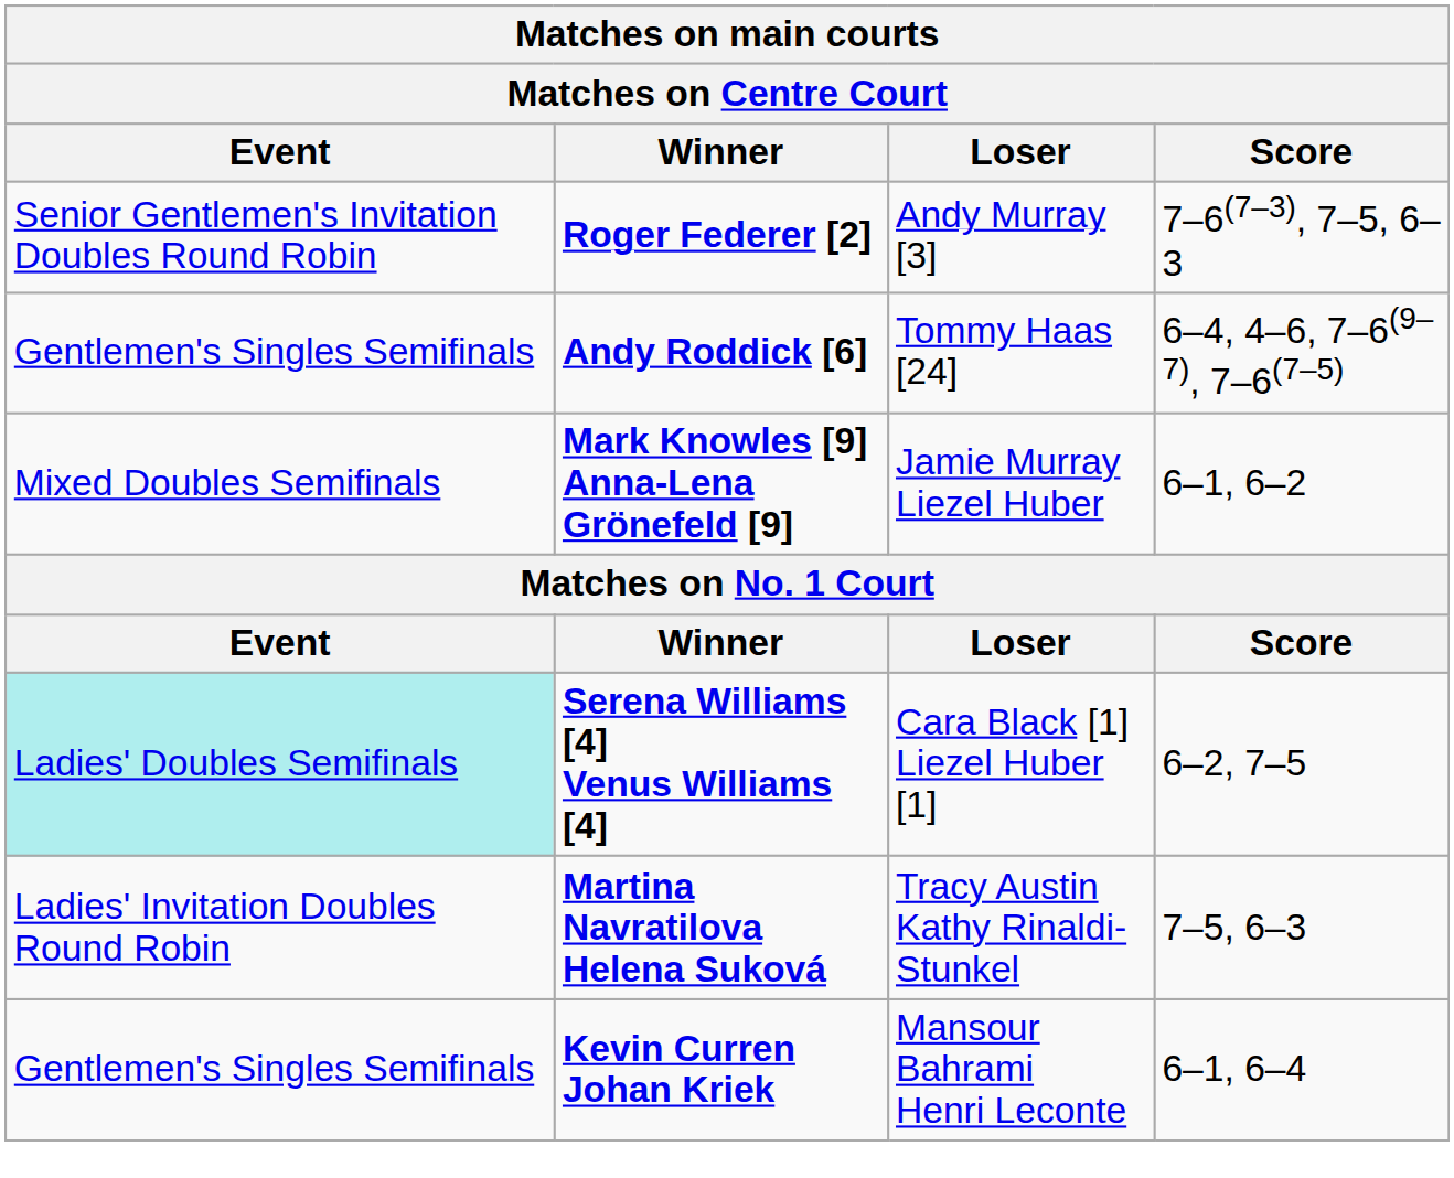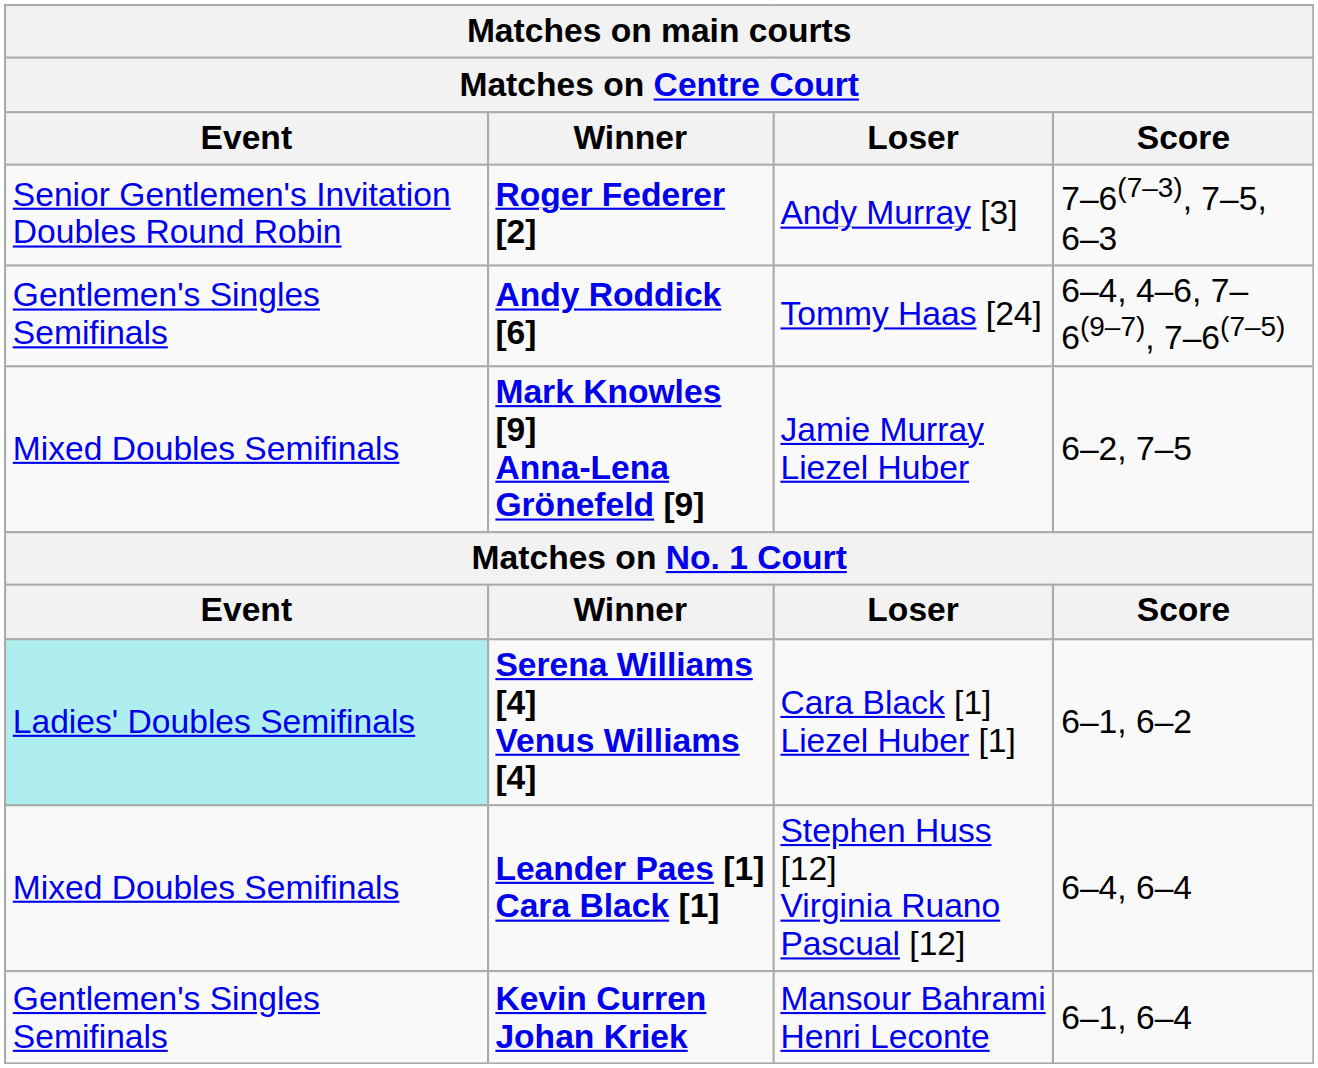 <table class="wikitable collapsible uncollapsed" style="margin:auto;">
 <tr>
 <th colspan="4" style="white-space:nowrap;">Matches on main courts</th>
 </tr>
 <tr>
 <th colspan="4">Matches on <a href='#'>Centre Court</a></th>
 </tr>
 <tr>
 <th>Event</th>
 <th>Winner</th>
 <th>Loser</th>
 <th>Score</th>
 </tr>
 <tr>
 <td><a href='#'>Senior Gentlemen's Invitation Doubles Round Robin</a></td>
 <td> <strong><a href='#'>Roger Federer</a> [2]</strong></td>
 <td> <a href='#'>Andy Murray</a> [3]</td>
 <td>7–6<sup>(7–3)</sup>, 7–5, 6–3</td>
 </tr>
 <tr>
 <td><a href='#'>Gentlemen's Singles Semifinals</a></td>
 <td> <strong><a href='#'>Andy Roddick</a> [6]</strong></td>
 <td> <a href='#'>Tommy Haas</a> [24]</td>
 <td>6–4, 4–6, 7–6<sup>(9–7)</sup>, 7–6<sup>(7–5)</sup></td>
 </tr>
 <tr>
 <td><a href='#'>Mixed Doubles Semifinals</a></td>
 <td> <strong><a href='#'>Mark Knowles</a> [9]</strong><br> <strong><a href='#'>Anna-Lena Grönefeld</a> [9]</strong></td>
 <td> <a href='#'>Jamie Murray</a><br> <a href='#'>Liezel Huber</a></td>
-<td>6–1, 6–2</td>
+<td>6–2, 7–5</td>
 </tr>
 <tr>
 <th colspan="4">Matches on <a href='#'>No. 1 Court</a></th>
 </tr>
 <tr>
 <th>Event</th>
 <th>Winner</th>
 <th>Loser</th>
 <th>Score</th>
 </tr>
 <tr>
 <td style="background: paleturquoise;"><a href='#'>Ladies' Doubles Semifinals</a></td>
 <td> <strong><a href='#'>Serena Williams</a> [4]</strong><br> <strong><a href='#'>Venus Williams</a> [4]</strong></td>
 <td> <a href='#'>Cara Black</a> [1]<br> <a href='#'>Liezel Huber</a> [1]</td>
-<td>6–2, 7–5</td>
+<td>6–1, 6–2</td>
 </tr>
 <tr>
-<td><a href='#'>Ladies' Invitation Doubles Round Robin</a></td>
-<td> <strong><a href='#'>Martina Navratilova</a></strong><br> <strong><a href='#'>Helena Suková</a></strong></td>
-<td> <a href='#'>Tracy Austin</a><br> <a href='#'>Kathy Rinaldi-Stunkel</a></td>
-<td>7–5, 6–3</td>
+<td><a href='#'>Mixed Doubles Semifinals</a></td>
+<td> <strong><a href='#'>Leander Paes</a> [1]</strong><br> <strong><a href='#'>Cara Black</a> [1]</strong></td>
+<td> <a href='#'>Stephen Huss</a> [12]<br> <a href='#'>Virginia Ruano Pascual</a> [12]</td>
+<td>6–4, 6–4</td>
 </tr>
 <tr>
 <td><a href='#'>Gentlemen's Singles Semifinals</a></td>
 <td> <strong><a href='#'>Kevin Curren</a></strong><br> <strong><a href='#'>Johan Kriek</a></strong></td>
 <td> <a href='#'>Mansour Bahrami</a><br> <a href='#'>Henri Leconte</a></td>
 <td>6–1, 6–4</td>
 </tr>
 </table>
